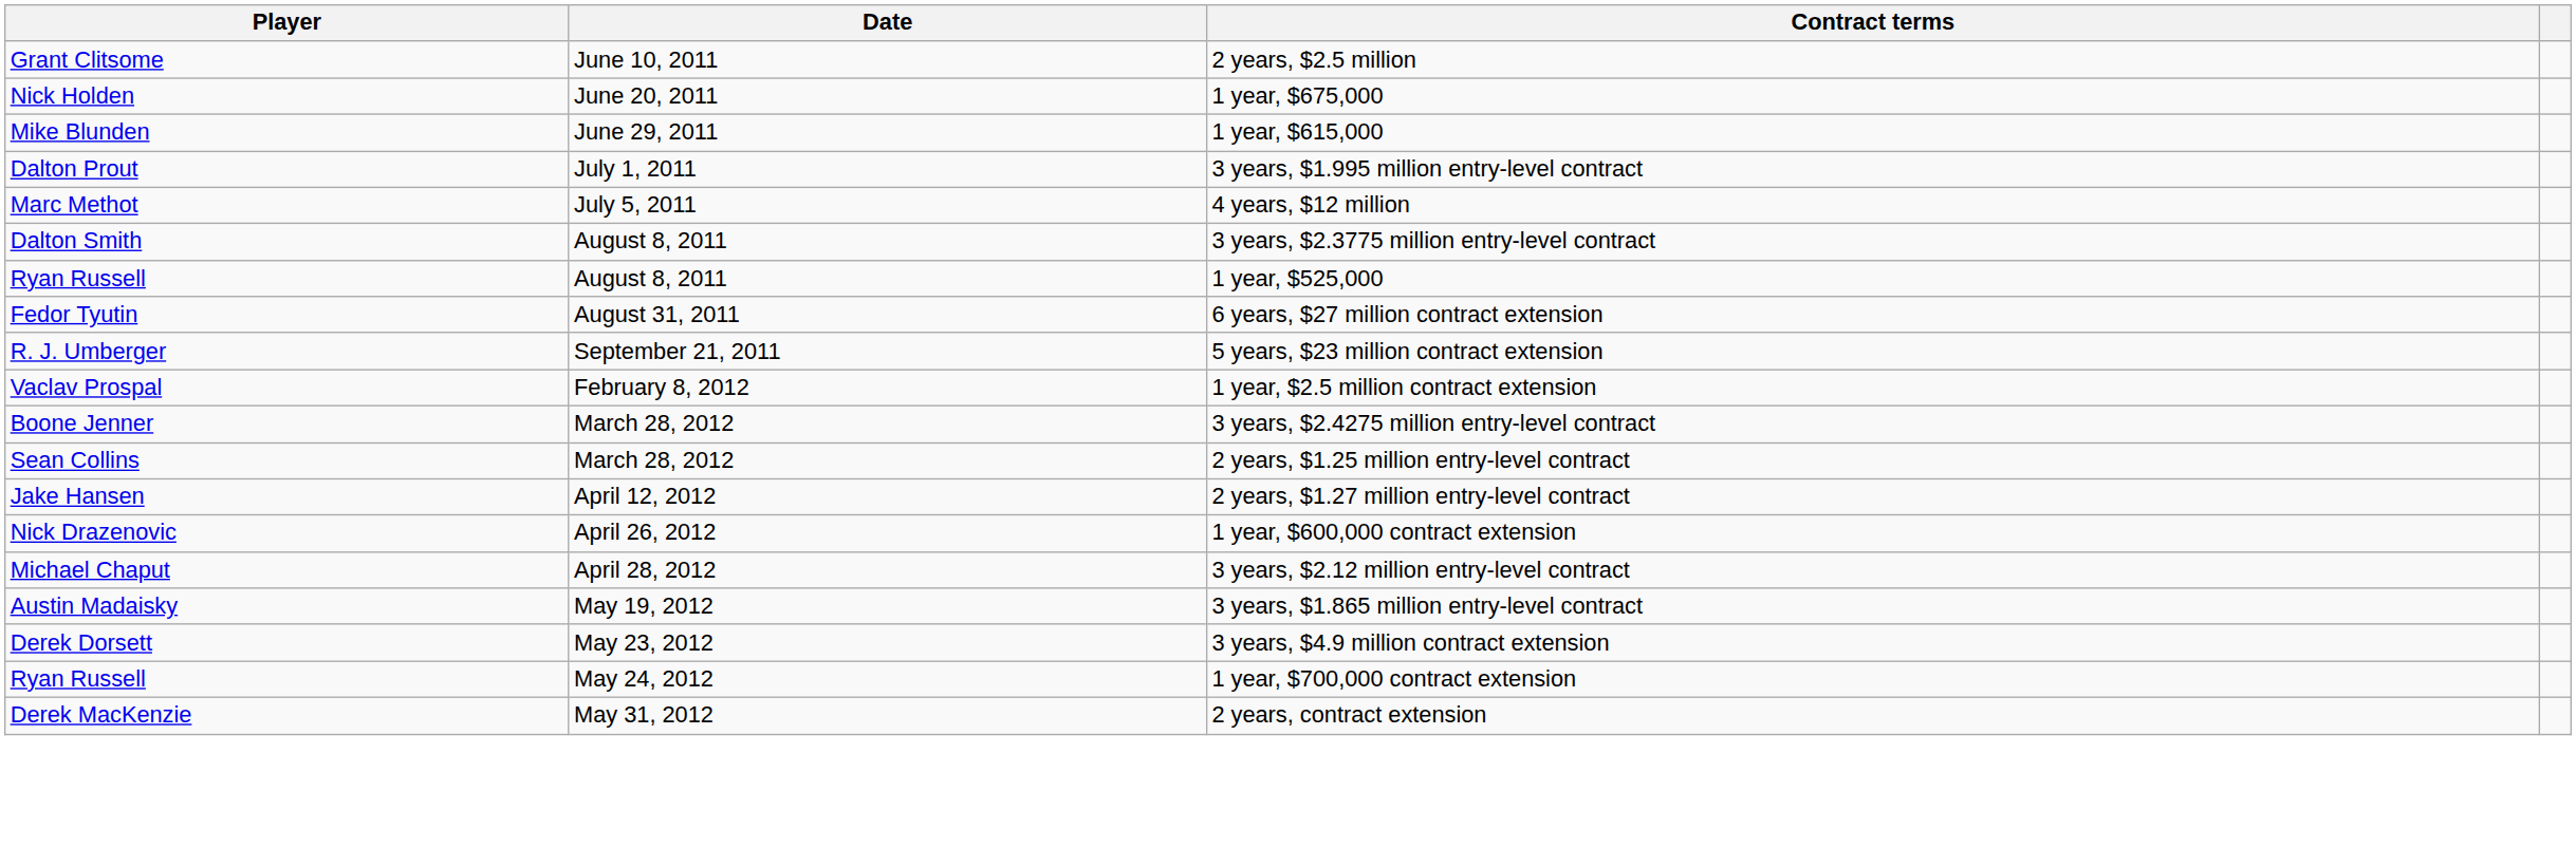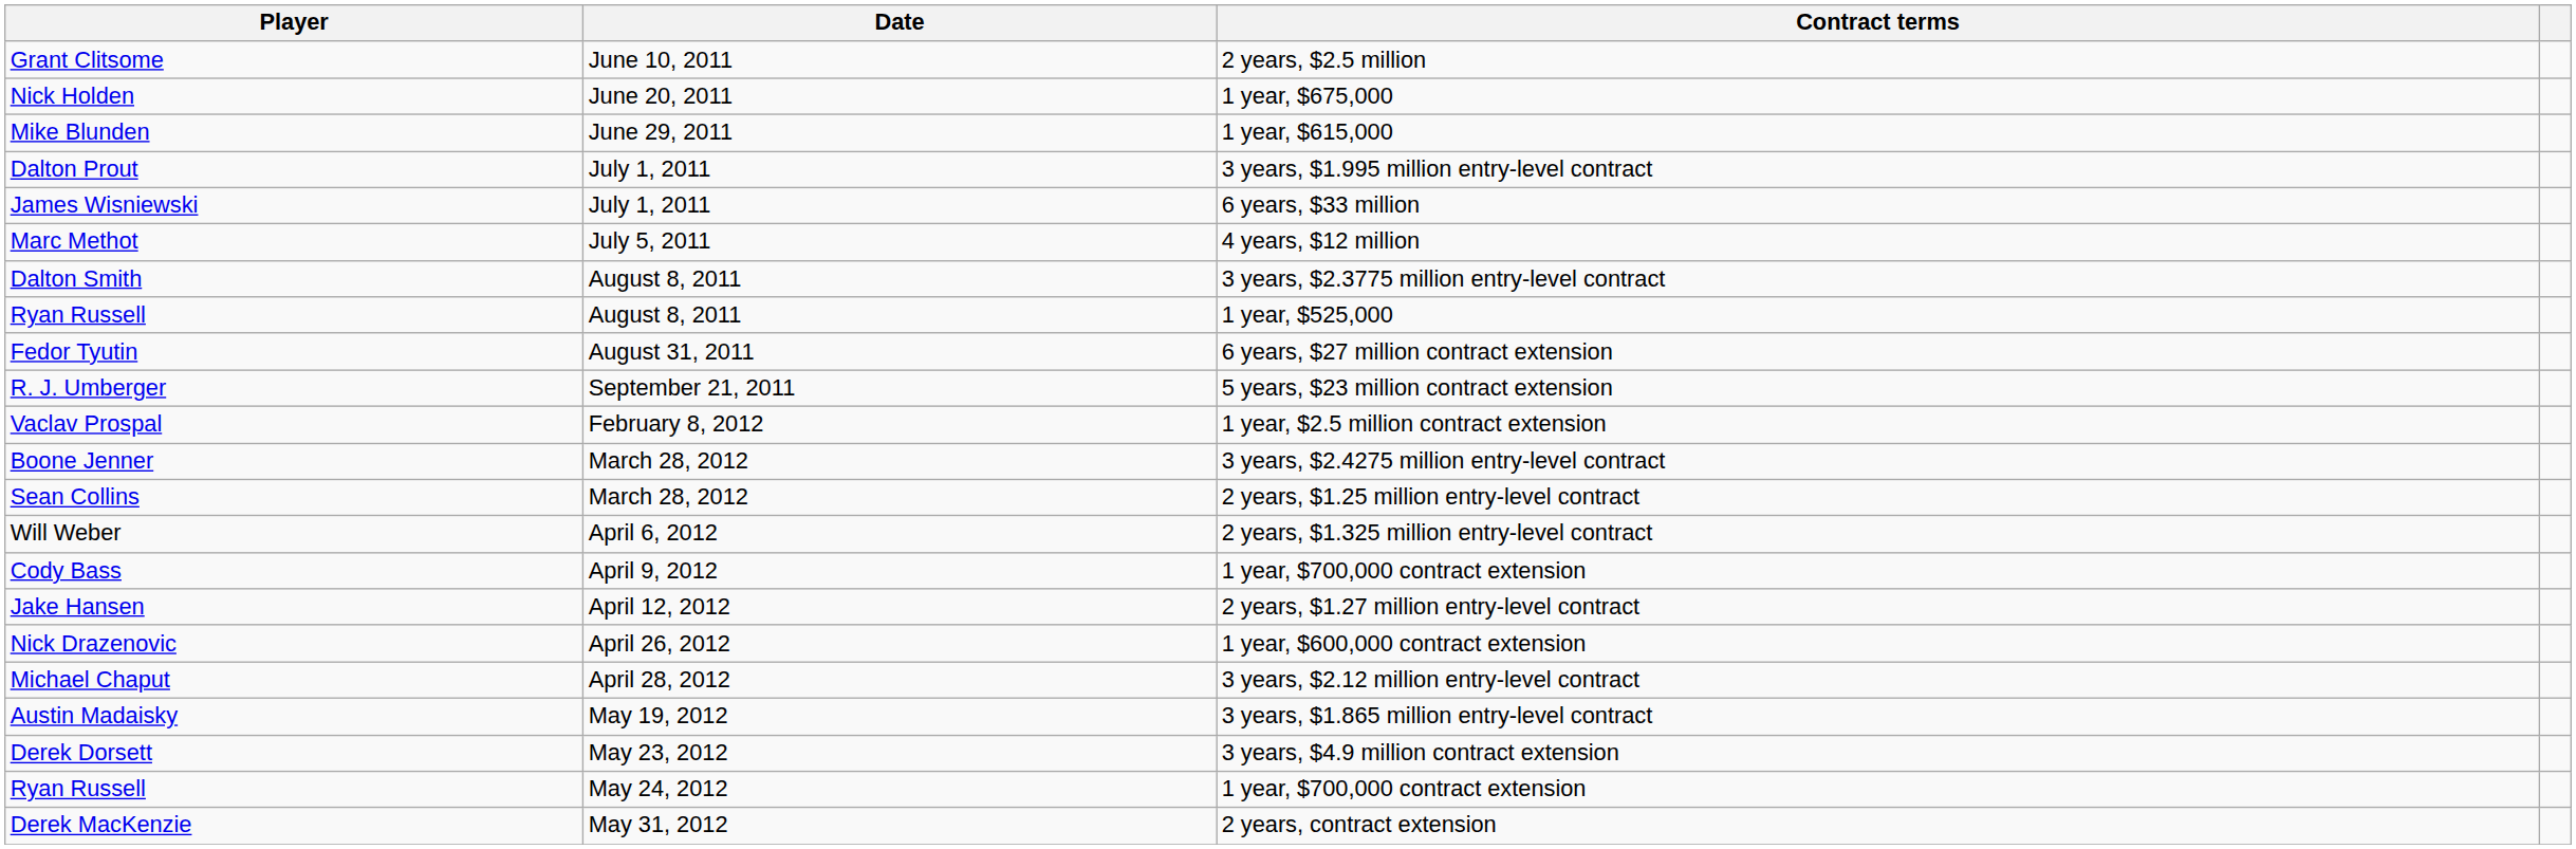 <table class="wikitable" style="width:90%;">
 <tr>
 <th>Player</th>
 <th>Date</th>
 <th>Contract terms</th>
 <th></th>
 </tr>
 <tr>
 <td><a href='#'>Grant Clitsome</a></td>
 <td>June 10, 2011</td>
 <td>2 years, $2.5 million</td>
 <td></td>
 </tr>
 <tr>
 <td><a href='#'>Nick Holden</a></td>
 <td>June 20, 2011</td>
 <td>1 year, $675,000</td>
 <td></td>
 </tr>
 <tr>
 <td><a href='#'>Mike Blunden</a></td>
 <td>June 29, 2011</td>
 <td>1 year, $615,000</td>
 <td></td>
 </tr>
 <tr>
 <td><a href='#'>Dalton Prout</a></td>
 <td>July 1, 2011</td>
 <td>3 years, $1.995 million entry-level contract</td>
+<td></td>
+</tr>
+<tr>
+<td><a href='#'>James Wisniewski</a></td>
+<td>July 1, 2011</td>
+<td>6 years, $33 million</td>
 <td></td>
 </tr>
 <tr>
 <td><a href='#'>Marc Methot</a></td>
 <td>July 5, 2011</td>
 <td>4 years, $12 million</td>
 <td></td>
 </tr>
 <tr>
 <td><a href='#'>Dalton Smith</a></td>
 <td>August 8, 2011</td>
 <td>3 years, $2.3775 million entry-level contract</td>
 <td></td>
 </tr>
 <tr>
 <td><a href='#'>Ryan Russell</a></td>
 <td>August 8, 2011</td>
 <td>1 year, $525,000</td>
 <td></td>
 </tr>
 <tr>
 <td><a href='#'>Fedor Tyutin</a></td>
 <td>August 31, 2011</td>
 <td>6 years, $27 million contract extension</td>
 <td></td>
 </tr>
 <tr>
 <td><a href='#'>R. J. Umberger</a></td>
 <td>September 21, 2011</td>
 <td>5 years, $23 million contract extension</td>
 <td></td>
 </tr>
 <tr>
 <td><a href='#'>Vaclav Prospal</a></td>
 <td>February 8, 2012</td>
 <td>1 year, $2.5 million contract extension</td>
 <td></td>
 </tr>
 <tr>
 <td><a href='#'>Boone Jenner</a></td>
 <td>March 28, 2012</td>
 <td>3 years, $2.4275 million entry-level contract</td>
 <td></td>
 </tr>
 <tr>
 <td><a href='#'>Sean Collins</a></td>
 <td>March 28, 2012</td>
 <td>2 years, $1.25 million entry-level contract</td>
 <td></td>
 </tr>
 <tr>
+<td>Will Weber</td>
+<td>April 6, 2012</td>
+<td>2 years, $1.325 million entry-level contract</td>
+<td></td>
+</tr>
+<tr>
+<td><a href='#'>Cody Bass</a></td>
+<td>April 9, 2012</td>
+<td>1 year, $700,000 contract extension</td>
+<td></td>
+</tr>
+<tr>
 <td><a href='#'>Jake Hansen</a></td>
 <td>April 12, 2012</td>
 <td>2 years, $1.27 million entry-level contract</td>
 <td></td>
 </tr>
 <tr>
 <td><a href='#'>Nick Drazenovic</a></td>
 <td>April 26, 2012</td>
 <td>1 year, $600,000 contract extension</td>
 <td></td>
 </tr>
 <tr>
 <td><a href='#'>Michael Chaput</a></td>
 <td>April 28, 2012</td>
 <td>3 years, $2.12 million entry-level contract</td>
 <td></td>
 </tr>
 <tr>
 <td><a href='#'>Austin Madaisky</a></td>
 <td>May 19, 2012</td>
 <td>3 years, $1.865 million entry-level contract</td>
 <td></td>
 </tr>
 <tr>
 <td><a href='#'>Derek Dorsett</a></td>
 <td>May 23, 2012</td>
 <td>3 years, $4.9 million contract extension</td>
 <td></td>
 </tr>
 <tr>
 <td><a href='#'>Ryan Russell</a></td>
 <td>May 24, 2012</td>
 <td>1 year, $700,000 contract extension</td>
 <td></td>
 </tr>
 <tr>
 <td><a href='#'>Derek MacKenzie</a></td>
 <td>May 31, 2012</td>
 <td>2 years, contract extension</td>
 <td></td>
 </tr>
 </table>
